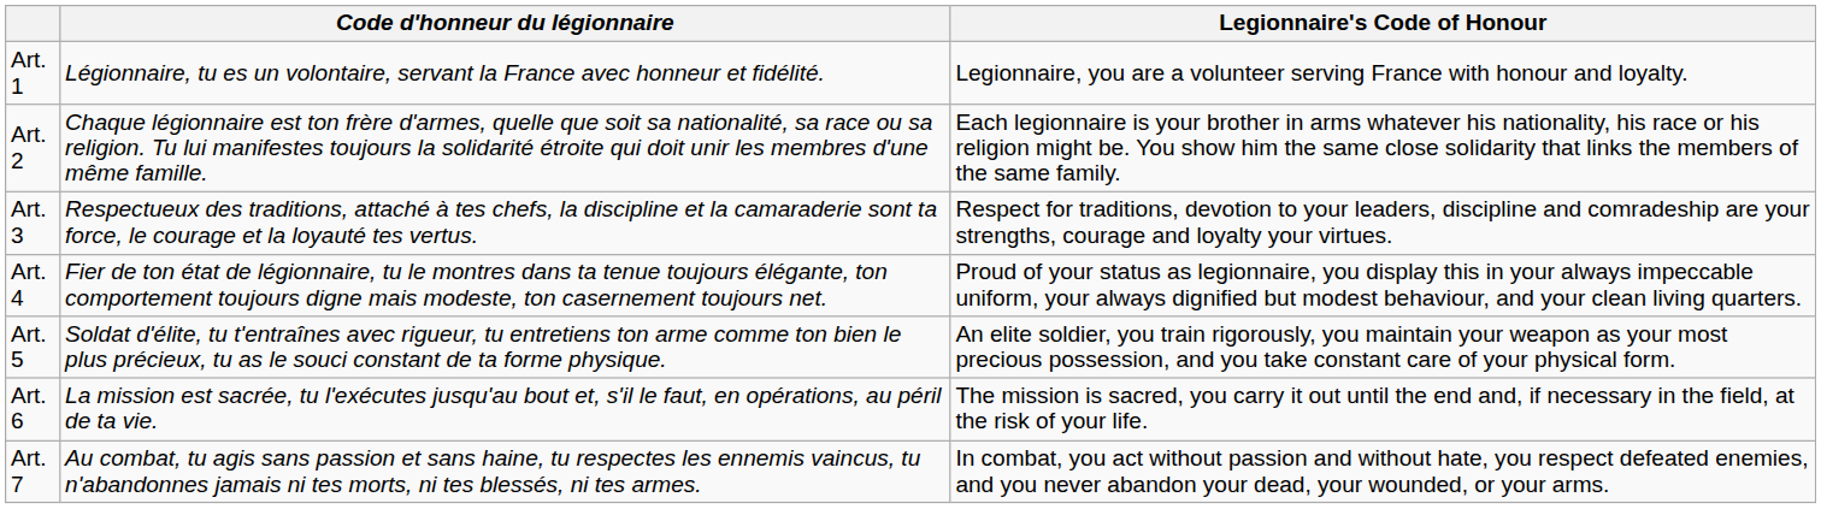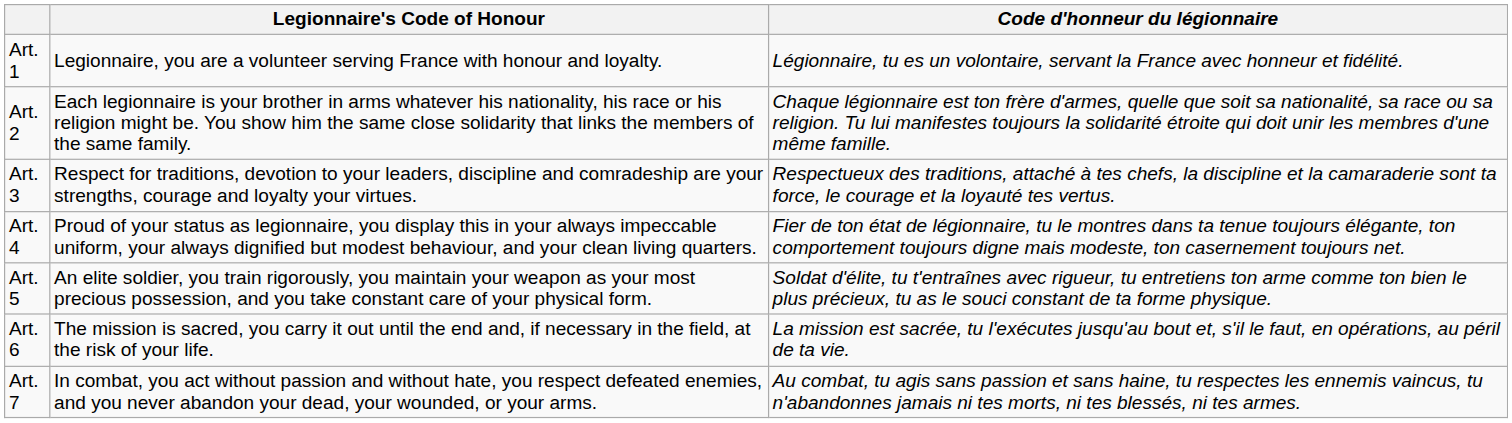 <table class="wikitable" style="margin: 1em auto;">
 <tr>
 <th></th>
+<th>Legionnaire's Code of Honour</th>
 <th><em>Code d'honneur du légionnaire</em></th>
-<th>Legionnaire's Code of Honour</th>
 </tr>
 <tr>
 <td>Art. 1</td>
+<td>Legionnaire, you are a volunteer serving France with honour and loyalty.</td>
 <td><em>Légionnaire, tu es un volontaire, servant la France avec honneur et fidélité.</em></td>
-<td>Legionnaire, you are a volunteer serving France with honour and loyalty.</td>
 </tr>
 <tr>
 <td>Art. 2</td>
+<td>Each legionnaire is your brother in arms whatever his nationality, his race or his religion might be. You show him the same close solidarity that links the members of the same family.</td>
 <td><em>Chaque légionnaire est ton frère d'armes, quelle que soit sa nationalité, sa race ou sa religion. Tu lui manifestes toujours la solidarité étroite qui doit unir les membres d'une même famille.</em></td>
-<td>Each legionnaire is your brother in arms whatever his nationality, his race or his religion might be. You show him the same close solidarity that links the members of the same family.</td>
 </tr>
 <tr>
 <td>Art. 3</td>
+<td>Respect for traditions, devotion to your leaders, discipline and comradeship are your strengths, courage and loyalty your virtues.</td>
 <td><em>Respectueux des traditions, attaché à tes chefs, la discipline et la camaraderie sont ta force, le courage et la loyauté tes vertus.</em></td>
-<td>Respect for traditions, devotion to your leaders, discipline and comradeship are your strengths, courage and loyalty your virtues.</td>
 </tr>
 <tr>
 <td>Art. 4</td>
+<td>Proud of your status as legionnaire, you display this in your always impeccable uniform, your always dignified but modest behaviour, and your clean living quarters.</td>
 <td><em>Fier de ton état de légionnaire, tu le montres dans ta tenue toujours élégante, ton comportement toujours digne mais modeste, ton casernement toujours net.</em></td>
-<td>Proud of your status as legionnaire, you display this in your always impeccable uniform, your always dignified but modest behaviour, and your clean living quarters.</td>
 </tr>
 <tr>
 <td>Art. 5</td>
+<td>An elite soldier, you train rigorously, you maintain your weapon as your most precious possession, and you take constant care of your physical form.</td>
 <td><em>Soldat d'élite, tu t'entraînes avec rigueur, tu entretiens ton arme comme ton bien le plus précieux, tu as le souci constant de ta forme physique.</em></td>
-<td>An elite soldier, you train rigorously, you maintain your weapon as your most precious possession, and you take constant care of your physical form.</td>
 </tr>
 <tr>
 <td>Art. 6</td>
+<td>The mission is sacred, you carry it out until the end and, if necessary in the field, at the risk of your life.</td>
 <td><em>La mission est sacrée, tu l'exécutes jusqu'au bout et, s'il le faut, en opérations, au péril de ta vie.</em></td>
-<td>The mission is sacred, you carry it out until the end and, if necessary in the field, at the risk of your life.</td>
 </tr>
 <tr>
 <td>Art. 7</td>
+<td>In combat, you act without passion and without hate, you respect defeated enemies, and you never abandon your dead, your wounded, or your arms.</td>
 <td><em>Au combat, tu agis sans passion et sans haine, tu respectes les ennemis vaincus, tu n'abandonnes jamais ni tes morts, ni tes blessés, ni tes armes.</em></td>
-<td>In combat, you act without passion and without hate, you respect defeated enemies, and you never abandon your dead, your wounded, or your arms.</td>
 </tr>
 </table>
